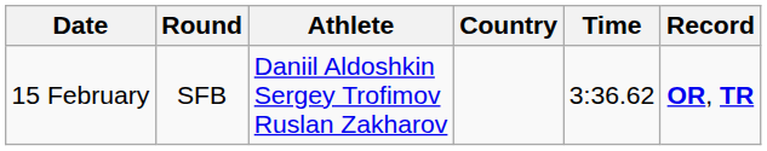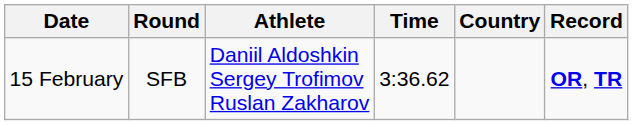 <table class="wikitable" style="text-align:center">
 <tr>
 <th>Date</th>
 <th>Round</th>
 <th>Athlete</th>
+<th>Time</th>
 <th>Country</th>
-<th>Time</th>
 <th>Record</th>
 </tr>
 <tr>
 <td>15 February</td>
 <td>SFB</td>
 <td align=left><a href='#'>Daniil Aldoshkin</a> <br> <a href='#'>Sergey Trofimov</a> <br> <a href='#'>Ruslan Zakharov</a></td>
+<td>3:36.62</td>
 <td align=left></td>
-<td>3:36.62</td>
 <td><strong><a href='#'>OR</a></strong>, <strong><a href='#'>TR</a></strong></td>
 </tr>
 </table>
